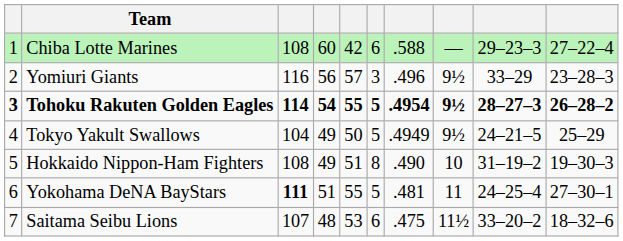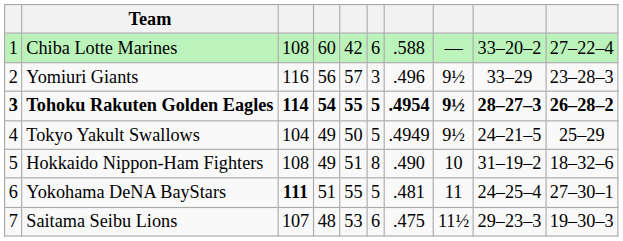 <table class="wikitable plainrowheaders" style="text-align:center;">
 <tr>
 <th scope="col"></th>
 <th scope="col">Team</th>
 <th scope="col"></th>
 <th scope="col"></th>
 <th scope="col"></th>
 <th scope="col"><a href='#'></a></th>
 <th scope="col"><a href='#'></a></th>
 <th scope="col"></th>
 <th scope="col"></th>
 <th scope="col"></th>
 </tr>
 <tr style="background: #BBF3BB">
 <td>1</td>
 <td style="text-align:left;">Chiba Lotte Marines</td>
 <td>108</td>
 <td>60</td>
 <td>42</td>
 <td>6</td>
 <td>.588</td>
 <td>—</td>
-<td>29–23–3</td>
+<td>33–20–2</td>
 <td>27–22–4</td>
 </tr>
 <tr>
 <td>2</td>
 <td style="text-align:left;">Yomiuri Giants</td>
 <td>116</td>
 <td>56</td>
 <td>57</td>
 <td>3</td>
 <td>.496</td>
 <td>9½</td>
 <td>33–29</td>
 <td>23–28–3</td>
 </tr>
 <tr>
 <td><strong>3</strong></td>
 <td style="text-align:left;"><strong>Tohoku Rakuten Golden Eagles</strong></td>
 <td><strong>114</strong></td>
 <td><strong>54</strong></td>
 <td><strong>55</strong></td>
 <td><strong>5</strong></td>
 <td><strong>.4954</strong></td>
 <td><strong>9½</strong></td>
 <td><strong>28–27–3</strong></td>
 <td><strong>26–28–2</strong></td>
 </tr>
 <tr>
 <td>4</td>
 <td style="text-align:left;">Tokyo Yakult Swallows</td>
 <td>104</td>
 <td>49</td>
 <td>50</td>
 <td>5</td>
 <td>.4949</td>
 <td>9½</td>
 <td>24–21–5</td>
 <td>25–29</td>
 </tr>
 <tr>
 <td>5</td>
 <td style="text-align:left;">Hokkaido Nippon-Ham Fighters</td>
 <td>108</td>
 <td>49</td>
 <td>51</td>
 <td>8</td>
 <td>.490</td>
 <td>10</td>
 <td>31–19–2</td>
-<td>19–30–3</td>
+<td>18–32–6</td>
 </tr>
 <tr>
 <td>6</td>
 <td style="text-align:left;">Yokohama DeNA BayStars</td>
 <td><strong>111</strong></td>
 <td>51</td>
 <td>55</td>
 <td>5</td>
 <td>.481</td>
 <td>11</td>
 <td>24–25–4</td>
 <td>27–30–1</td>
 </tr>
 <tr>
 <td>7</td>
 <td style="text-align:left;">Saitama Seibu Lions</td>
 <td>107</td>
 <td>48</td>
 <td>53</td>
 <td>6</td>
 <td>.475</td>
 <td>11½</td>
-<td>33–20–2</td>
-<td>18–32–6</td>
+<td>29–23–3</td>
+<td>19–30–3</td>
 </tr>
 </table>
